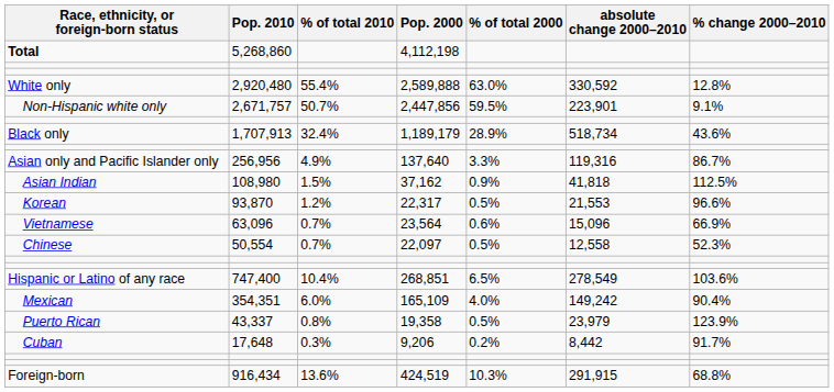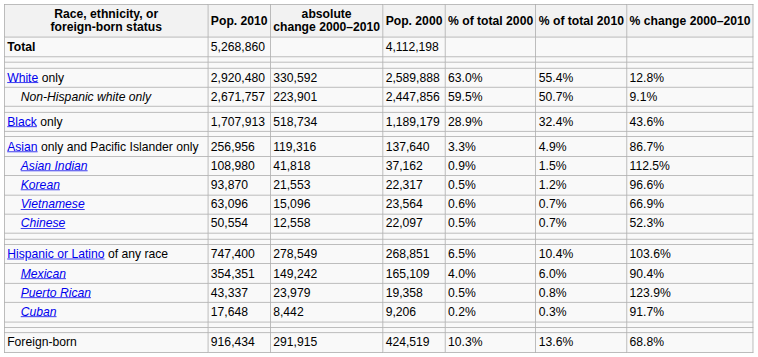 <table class="wikitable">
 <tr>
 <th>Race, ethnicity, or<br>foreign-born status</th>
 <th>Pop. 2010</th>
-<th>% of total 2010</th>
+<th>absolute<br>change 2000–2010</th>
 <th>Pop. 2000</th>
 <th>% of total 2000</th>
-<th>absolute<br>change 2000–2010</th>
+<th>% of total 2010</th>
 <th>% change 2000–2010</th>
 </tr>
 <tr>
 <td><strong>Total</strong></td>
 <td>5,268,860</td>
 <td></td>
 <td>4,112,198</td>
 <td></td>
 <td></td>
 <td></td>
 </tr>
 <tr>
 <td></td>
 <td></td>
 <td></td>
 <td></td>
 <td></td>
 <td></td>
 <td></td>
 </tr>
 <tr>
 <td></td>
 <td></td>
 <td></td>
 <td></td>
 <td></td>
 <td></td>
 <td></td>
 </tr>
 <tr>
 <td><a href='#'>White</a> only</td>
 <td>2,920,480</td>
-<td>55.4%</td>
+<td>330,592</td>
 <td>2,589,888</td>
 <td>63.0%</td>
-<td>330,592</td>
+<td>55.4%</td>
 <td>12.8%</td>
 </tr>
 <tr>
 <td>    <em>Non-Hispanic white only</em></td>
 <td>2,671,757</td>
-<td>50.7%</td>
+<td>223,901</td>
 <td>2,447,856</td>
 <td>59.5%</td>
-<td>223,901</td>
+<td>50.7%</td>
 <td>9.1%</td>
 </tr>
 <tr>
 <td></td>
 <td></td>
 <td></td>
 <td></td>
 <td></td>
 <td></td>
 <td></td>
 </tr>
 <tr>
 <td><a href='#'>Black</a> only</td>
 <td>1,707,913</td>
-<td>32.4%</td>
+<td>518,734</td>
 <td>1,189,179</td>
 <td>28.9%</td>
-<td>518,734</td>
+<td>32.4%</td>
 <td>43.6%</td>
 </tr>
 <tr>
 <td></td>
 <td></td>
 <td></td>
 <td></td>
 <td></td>
 <td></td>
 <td></td>
 </tr>
 <tr>
 <td><a href='#'>Asian</a> only and Pacific Islander only  </td>
 <td>256,956</td>
-<td>4.9%</td>
+<td>119,316</td>
 <td>137,640</td>
 <td>3.3%</td>
-<td>119,316</td>
+<td>4.9%</td>
 <td>86.7%</td>
 </tr>
 <tr>
 <td>    <em><a href='#'>Asian Indian</a></em></td>
 <td>108,980</td>
-<td>1.5%</td>
+<td>41,818</td>
 <td>37,162</td>
 <td>0.9%</td>
-<td>41,818</td>
+<td>1.5%</td>
 <td>112.5%</td>
 </tr>
 <tr>
 <td>    <em><a href='#'>Korean</a></em></td>
 <td>93,870</td>
-<td>1.2%</td>
+<td>21,553</td>
 <td>22,317</td>
 <td>0.5%</td>
-<td>21,553</td>
+<td>1.2%</td>
 <td>96.6%</td>
 </tr>
 <tr>
 <td>    <em><a href='#'>Vietnamese</a></em></td>
 <td>63,096</td>
-<td>0.7%</td>
+<td>15,096</td>
 <td>23,564</td>
 <td>0.6%</td>
-<td>15,096</td>
+<td>0.7%</td>
 <td>66.9%</td>
 </tr>
 <tr>
 <td>    <em><a href='#'>Chinese</a></em></td>
 <td>50,554</td>
-<td>0.7%</td>
+<td>12,558</td>
 <td>22,097</td>
 <td>0.5%</td>
-<td>12,558</td>
+<td>0.7%</td>
 <td>52.3%</td>
 </tr>
 <tr>
 <td></td>
 <td></td>
 <td></td>
 <td></td>
 <td></td>
 <td></td>
 <td></td>
 </tr>
 <tr>
 <td></td>
 <td></td>
 <td></td>
 <td></td>
 <td></td>
 <td></td>
 <td></td>
 </tr>
 <tr>
 <td><a href='#'>Hispanic or Latino</a> of any race</td>
 <td>747,400</td>
-<td>10.4%</td>
+<td>278,549</td>
 <td>268,851</td>
 <td>6.5%</td>
-<td>278,549</td>
+<td>10.4%</td>
 <td>103.6%</td>
 </tr>
 <tr>
 <td>    <em><a href='#'>Mexican</a></em></td>
 <td>354,351</td>
-<td>6.0%</td>
+<td>149,242</td>
 <td>165,109</td>
 <td>4.0%</td>
-<td>149,242</td>
+<td>6.0%</td>
 <td>90.4%</td>
 </tr>
 <tr>
 <td>    <em><a href='#'>Puerto Rican</a></em></td>
 <td>43,337</td>
-<td>0.8%</td>
+<td>23,979</td>
 <td>19,358</td>
 <td>0.5%</td>
-<td>23,979</td>
+<td>0.8%</td>
 <td>123.9%</td>
 </tr>
 <tr>
 <td>    <em><a href='#'>Cuban</a></em></td>
 <td>17,648</td>
-<td>0.3%</td>
+<td>8,442</td>
 <td>9,206</td>
 <td>0.2%</td>
-<td>8,442</td>
+<td>0.3%</td>
 <td>91.7%</td>
 </tr>
 <tr>
 <td></td>
 <td></td>
 <td></td>
 <td></td>
 <td></td>
 <td></td>
 <td></td>
 </tr>
 <tr>
 <td></td>
 <td></td>
 <td></td>
 <td></td>
 <td></td>
 <td></td>
 <td></td>
 </tr>
 <tr>
 <td>Foreign-born</td>
 <td>916,434</td>
-<td>13.6%</td>
+<td>291,915</td>
 <td>424,519</td>
 <td>10.3%</td>
-<td>291,915</td>
+<td>13.6%</td>
 <td>68.8%</td>
 </tr>
 </table>
